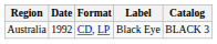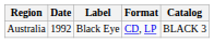 <table class="wikitable">
 <tr>
 <th>Region</th>
 <th>Date</th>
+<th>Label</th>
 <th>Format</th>
-<th>Label</th>
 <th>Catalog</th>
 </tr>
 <tr>
 <td>Australia</td>
 <td>1992</td>
+<td>Black Eye</td>
 <td><a href='#'>CD</a>, <a href='#'>LP</a></td>
-<td>Black Eye</td>
 <td>BLACK 3</td>
 </tr>
 </table>
